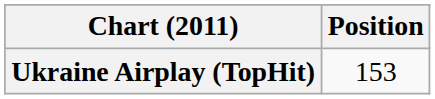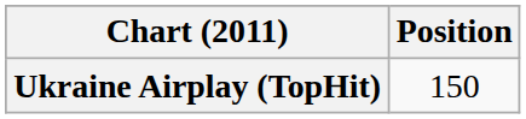 <table class="wikitable plainrowheaders" style="text-align:center;">
 <tr>
 <th scope="col">Chart (2011)</th>
 <th scope="col">Position</th>
 </tr>
 <tr>
 <th scope="row">Ukraine Airplay (TopHit)</th>
-<td>153</td>
+<td>150</td>
 </tr>
 </table>
